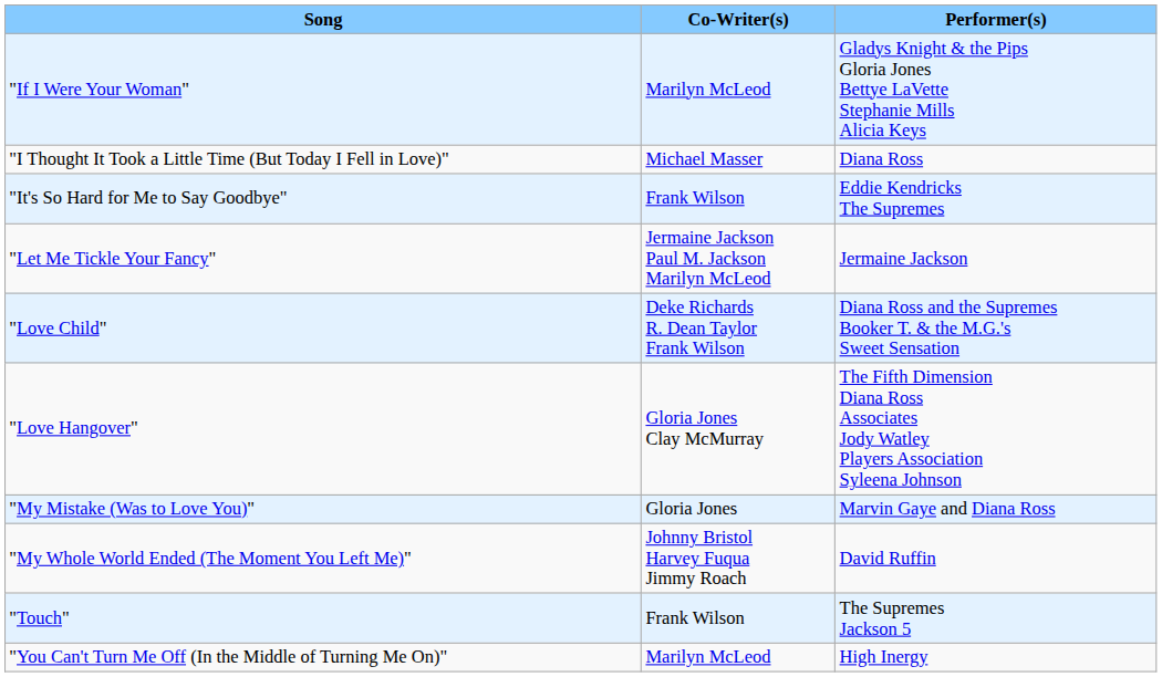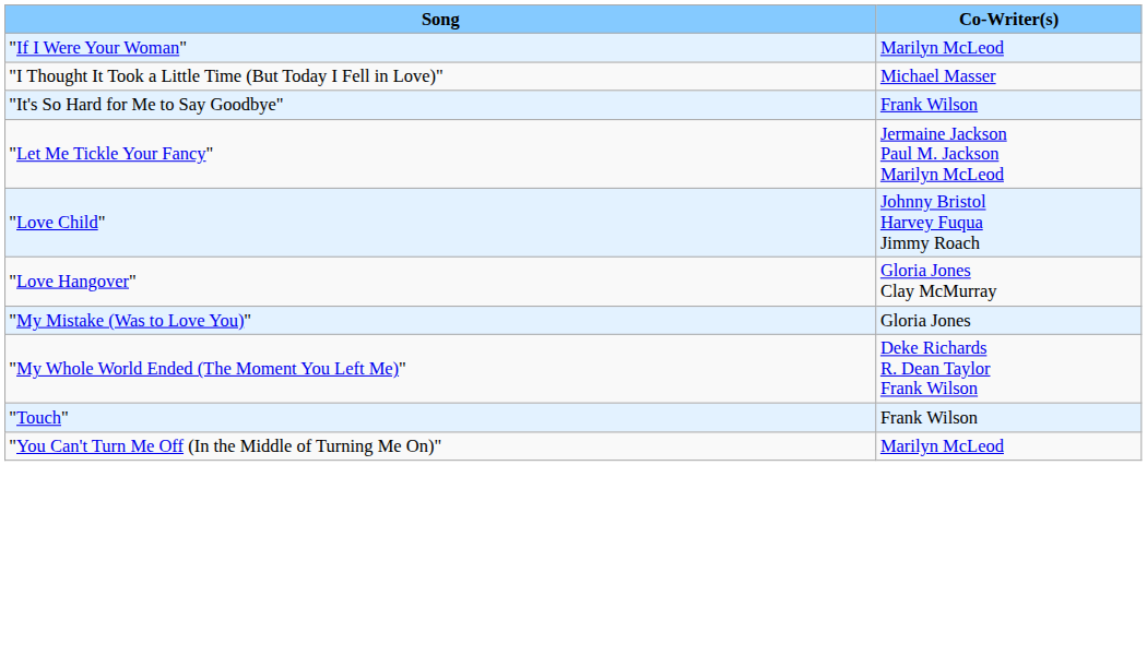 <table class="wikitable" style="width:80%;">
 <tr>
 <th style="background:#85caff;"><span>Song</span></th>
 <th style="background:#85caff;"><span>Co-Writer(s)</span></th>
-<th style="background:#85caff;"><span>Performer(s)</span></th>
 </tr>
 <tr style="background:#e3f2ff;"|>
 <td>"<a href='#'>If I Were Your Woman</a>"</td>
 <td><a href='#'>Marilyn McLeod</a></td>
-<td><a href='#'>Gladys Knight & the Pips</a><br>Gloria Jones<br><a href='#'>Bettye LaVette</a><br><a href='#'>Stephanie Mills</a><br><a href='#'>Alicia Keys</a></td>
 </tr>
 <tr>
 <td>"I Thought It Took a Little Time (But Today I Fell in Love)"</td>
 <td><a href='#'>Michael Masser</a></td>
-<td><a href='#'>Diana Ross</a><br></td>
 </tr>
 <tr style="background:#e3f2ff;"|>
 <td>"It's So Hard for Me to Say Goodbye"</td>
 <td><a href='#'>Frank Wilson</a></td>
-<td><a href='#'>Eddie Kendricks</a><br><a href='#'>The Supremes</a></td>
 </tr>
 <tr>
 <td>"<a href='#'>Let Me Tickle Your Fancy</a>"</td>
 <td><a href='#'>Jermaine Jackson</a><br><a href='#'>Paul M. Jackson</a><br><a href='#'>Marilyn McLeod</a></td>
-<td><a href='#'>Jermaine Jackson</a></td>
 </tr>
 <tr style="background:#e3f2ff;"|>
 <td>"<a href='#'>Love Child</a>"</td>
-<td><a href='#'>Deke Richards</a><br><a href='#'>R. Dean Taylor</a><br><a href='#'>Frank Wilson</a></td>
-<td><a href='#'>Diana Ross and the Supremes</a><br><a href='#'>Booker T. & the M.G.'s</a><br><a href='#'>Sweet Sensation</a></td>
+<td><a href='#'>Johnny Bristol</a><br><a href='#'>Harvey Fuqua</a><br>Jimmy Roach</td>
 </tr>
 <tr>
 <td>"<a href='#'>Love Hangover</a>"</td>
 <td><a href='#'>Gloria Jones</a><br>Clay McMurray</td>
-<td><a href='#'>The Fifth Dimension</a><br><a href='#'>Diana Ross</a><br><a href='#'>Associates</a><br><a href='#'>Jody Watley</a><br><a href='#'>Players Association</a><br><a href='#'>Syleena Johnson</a></td>
 </tr>
 <tr style="background:#e3f2ff;"|>
 <td>"<a href='#'>My Mistake (Was to Love You)</a>"</td>
 <td>Gloria Jones</td>
-<td><a href='#'>Marvin Gaye</a> and <a href='#'>Diana Ross</a></td>
 </tr>
 <tr>
 <td>"<a href='#'>My Whole World Ended (The Moment You Left Me)</a>"</td>
-<td><a href='#'>Johnny Bristol</a><br><a href='#'>Harvey Fuqua</a><br>Jimmy Roach</td>
-<td><a href='#'>David Ruffin</a></td>
+<td><a href='#'>Deke Richards</a><br><a href='#'>R. Dean Taylor</a><br><a href='#'>Frank Wilson</a></td>
 </tr>
 <tr style="background:#e3f2ff;"|>
 <td>"<a href='#'>Touch</a>"</td>
 <td>Frank Wilson</td>
-<td>The Supremes<br><a href='#'>Jackson 5</a></td>
 </tr>
 <tr>
 <td>"<a href='#'>You Can't Turn Me Off</a> (In the Middle of Turning Me On)"</td>
 <td><a href='#'>Marilyn McLeod</a></td>
-<td><a href='#'>High Inergy</a></td>
 </tr>
 </table>
